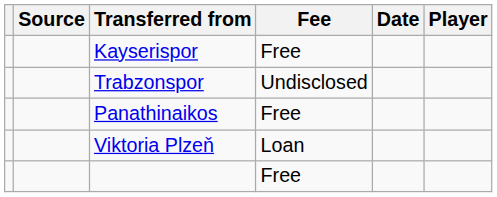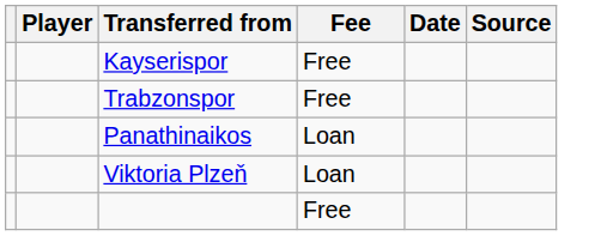 <table class="wikitable plainrowheaders sortable">
 <tr>
 <th></th>
-<th scope="col">Source</th>
+<th scope="col">Player</th>
 <th>Transferred from</th>
 <th style="width: 65px;">Fee</th>
 <th scope="col">Date</th>
-<th scope="col">Player</th>
+<th scope="col">Source</th>
 </tr>
 <tr>
 <td align="center"></td>
 <td></td>
 <td> <a href='#'>Kayserispor</a></td>
 <td>Free</td>
 <td></td>
 <td></td>
 </tr>
 <tr>
 <td align="center"></td>
 <td></td>
 <td> <a href='#'>Trabzonspor</a></td>
-<td>Undisclosed</td>
+<td>Free</td>
 <td></td>
 <td></td>
 </tr>
 <tr>
 <td align="center"></td>
 <td></td>
 <td> <a href='#'>Panathinaikos</a></td>
-<td>Free</td>
+<td>Loan</td>
 <td></td>
 <td></td>
 </tr>
 <tr>
 <td align="center"></td>
 <td></td>
 <td> <a href='#'>Viktoria Plzeň</a></td>
 <td>Loan</td>
 <td></td>
 <td></td>
 </tr>
 <tr>
 <td align="center"></td>
 <td></td>
 <td></td>
 <td>Free</td>
 <td></td>
 <td></td>
 </tr>
 </table>
